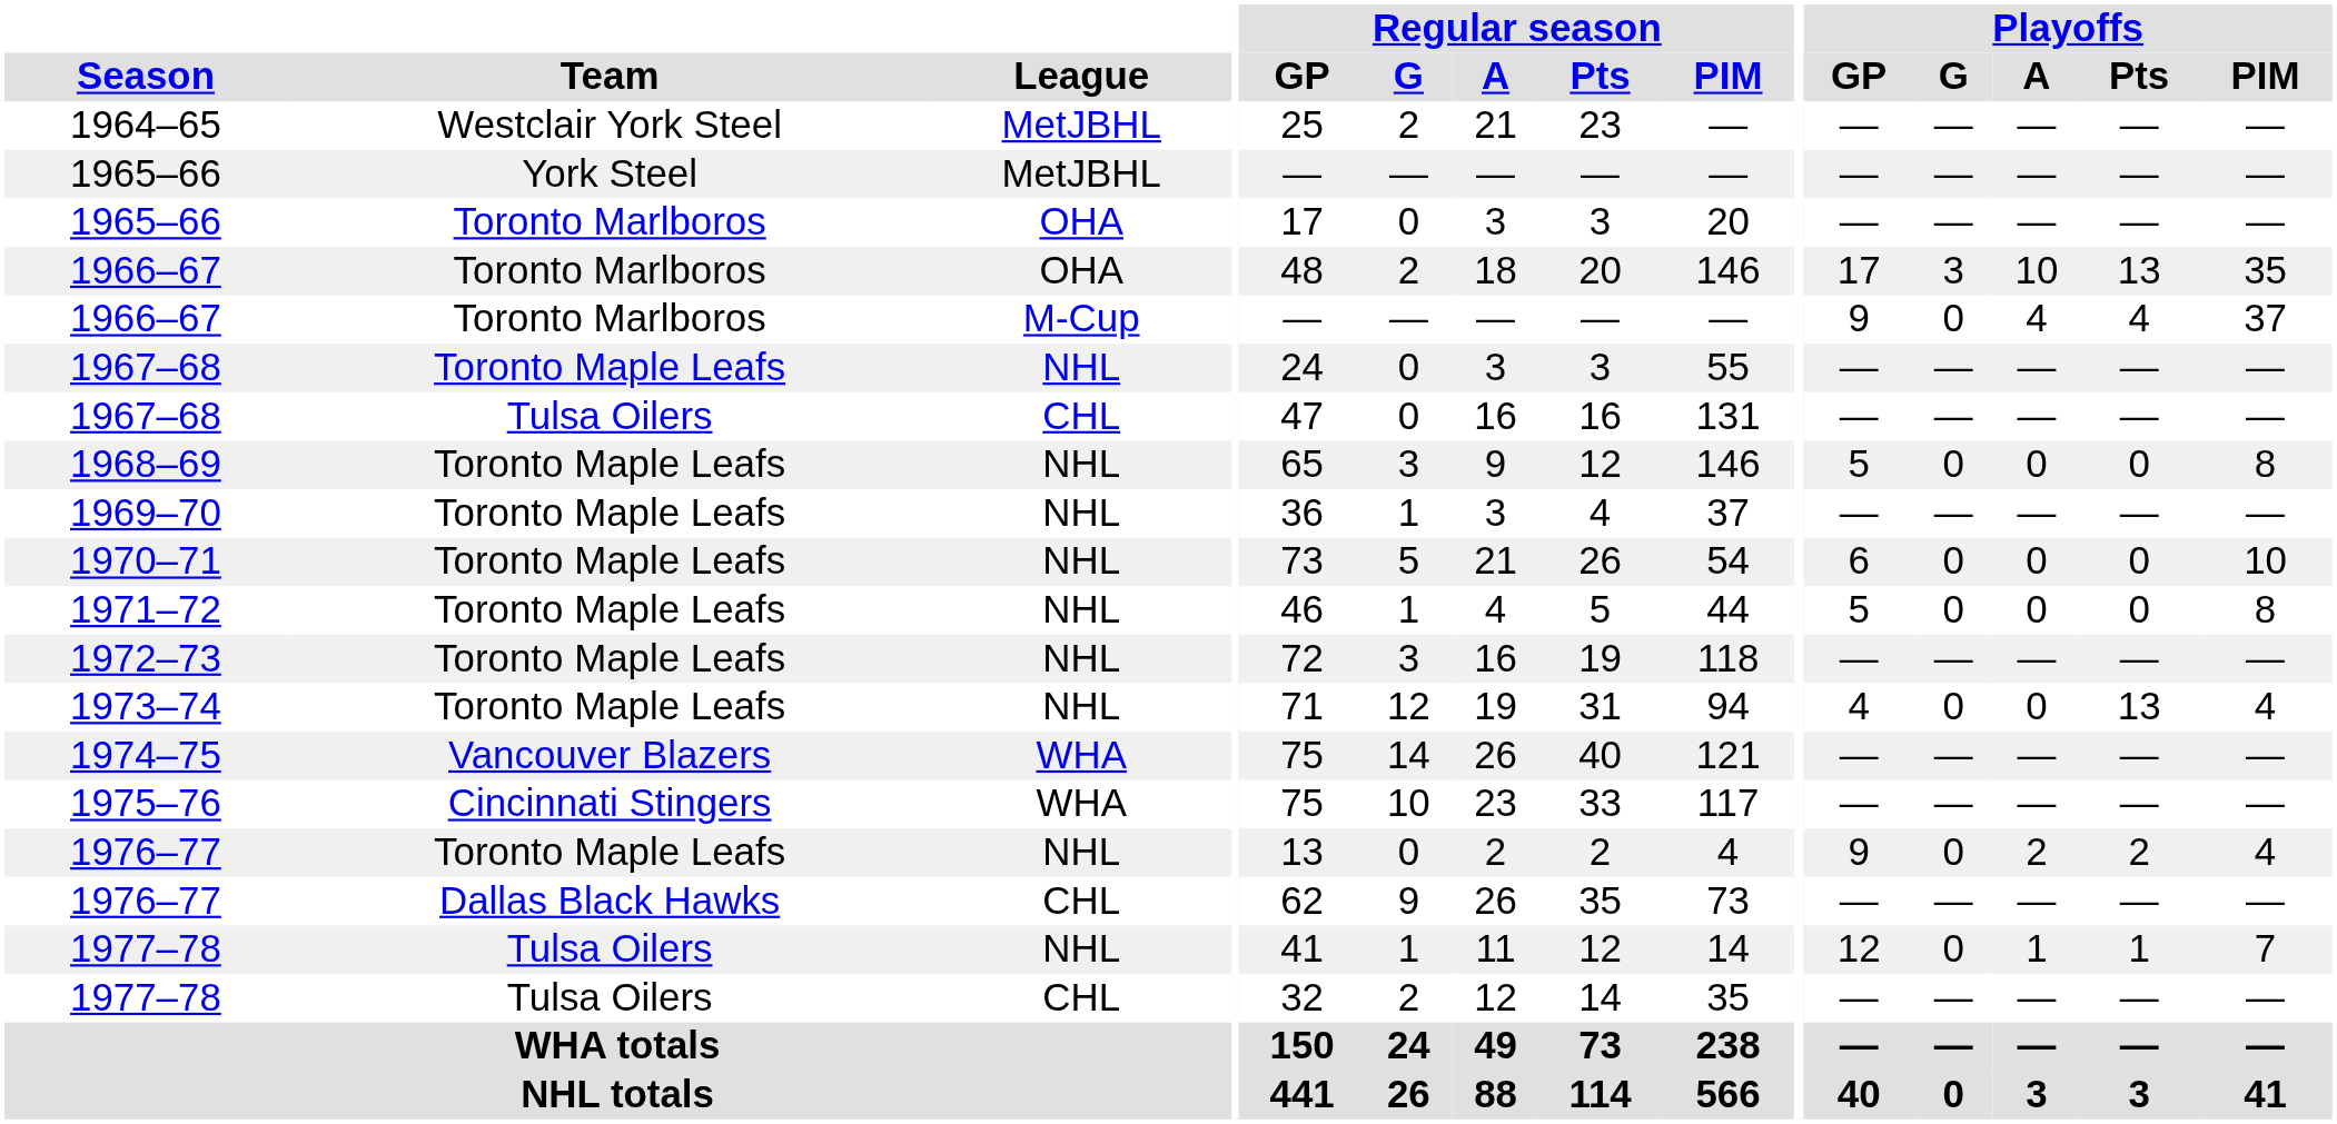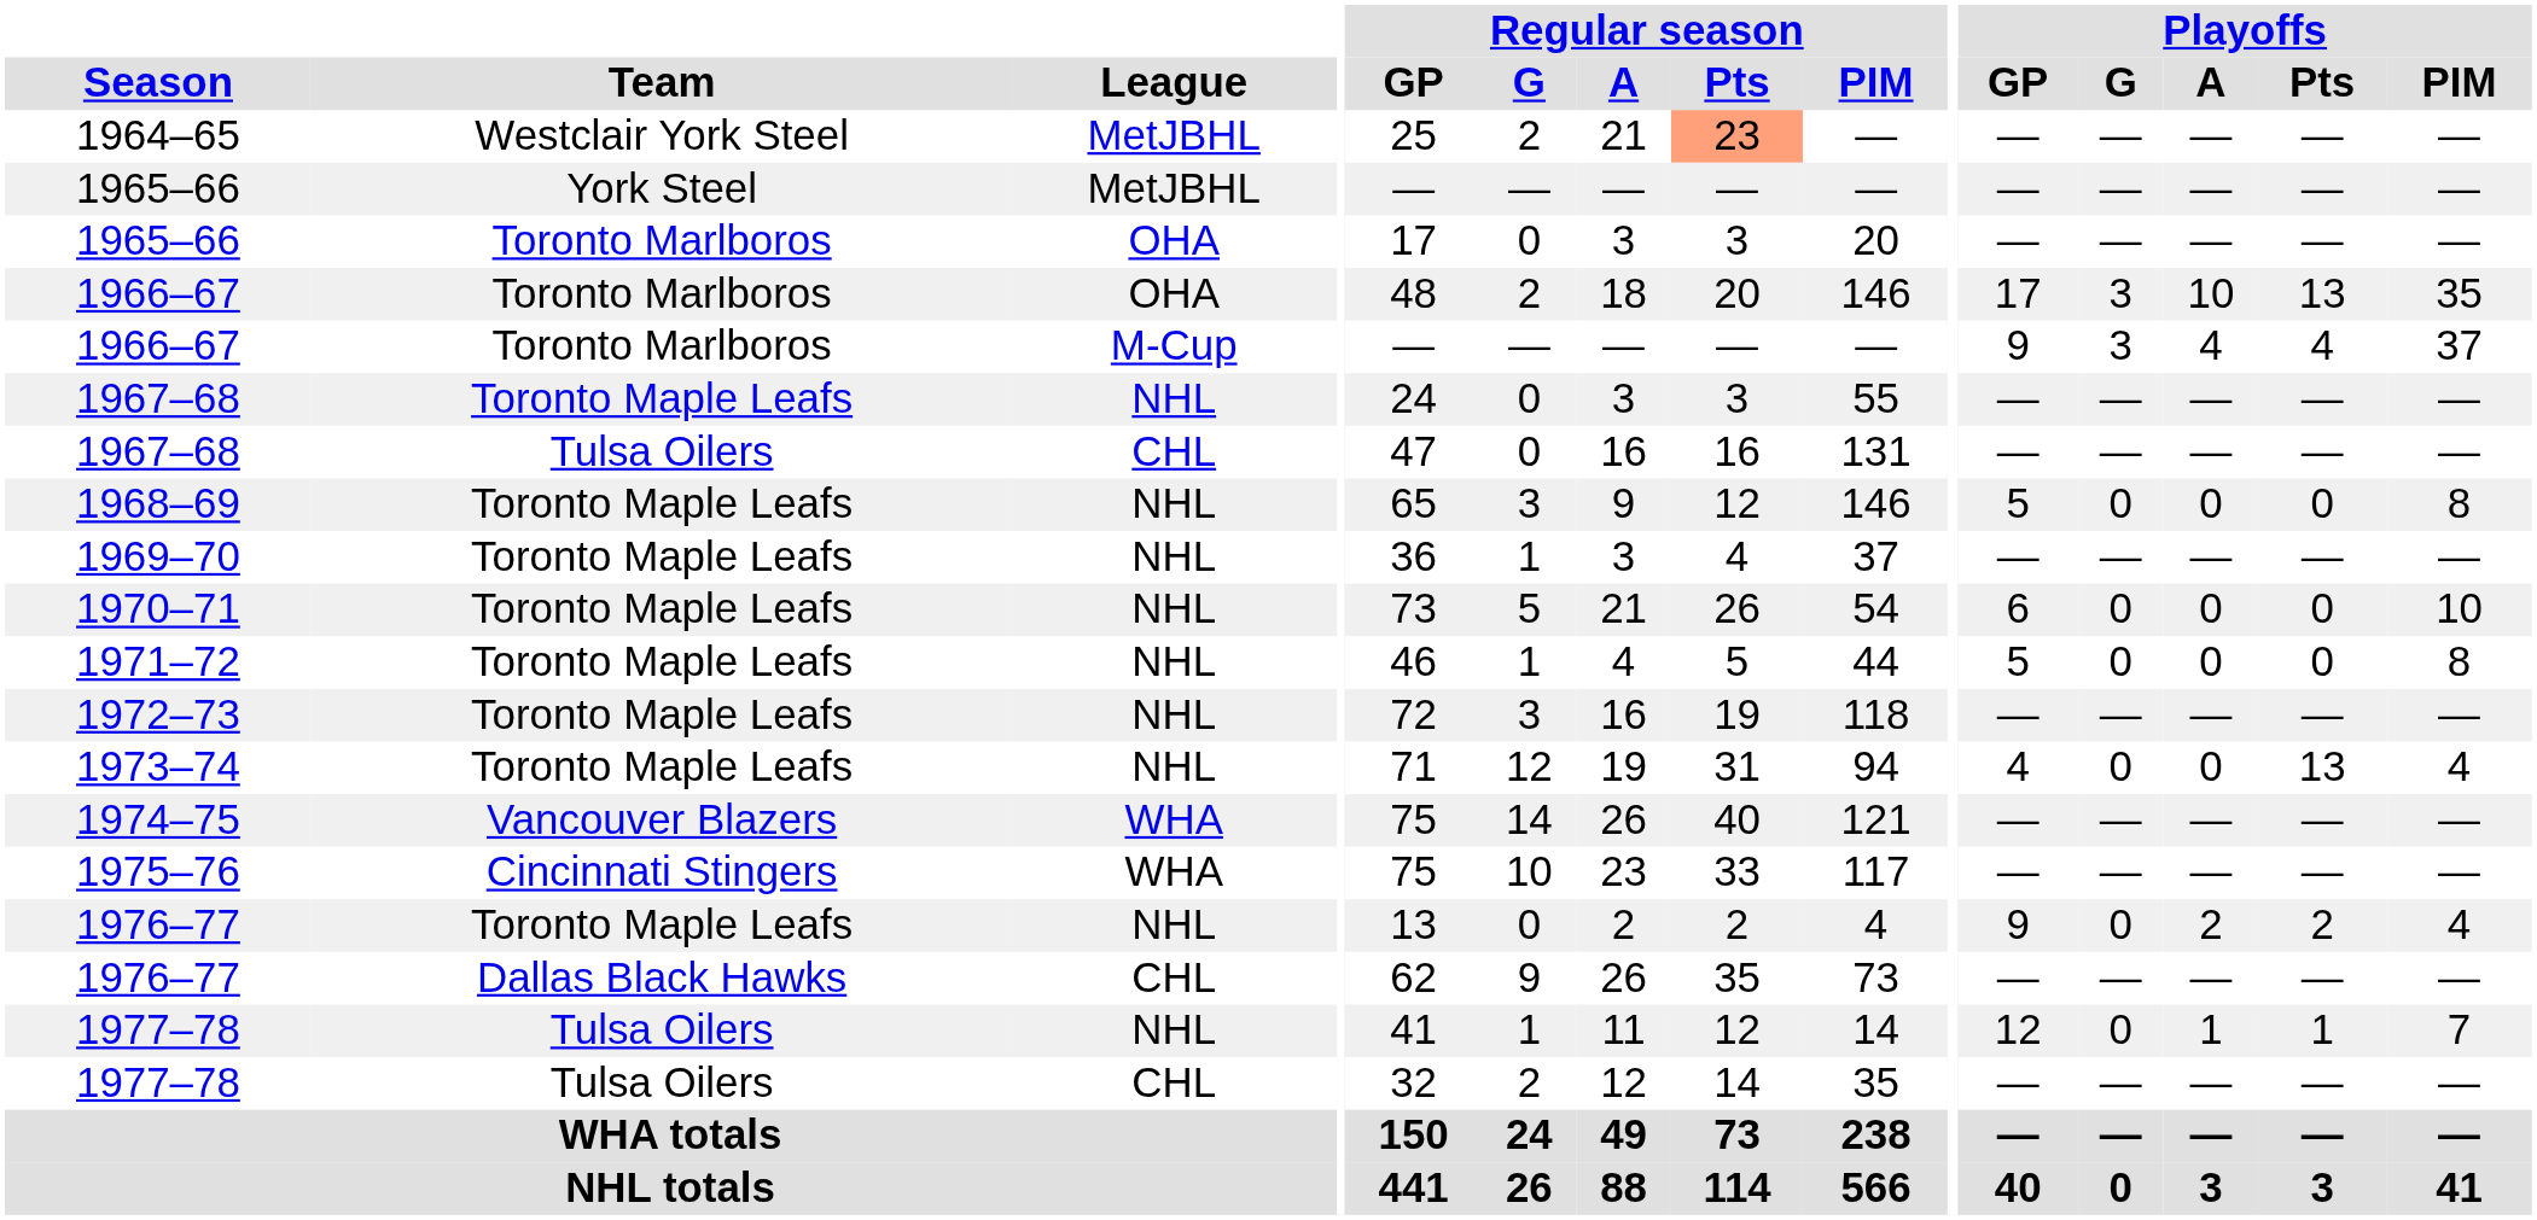 <table border="0" cellpadding="1" cellspacing="0" style="text-align:center; width:60em">
 <tr bgcolor="#e0e0e0">
 <th colspan="3" bgcolor="#ffffff"></th>
 <th rowspan="100" bgcolor="#ffffff"></th>
 <th colspan="5"><a href='#'>Regular season</a></th>
 <th rowspan="100" bgcolor="#ffffff"></th>
 <th colspan="5"><a href='#'>Playoffs</a></th>
 </tr>
 <tr bgcolor="#e0e0e0">
 <th><a href='#'>Season</a></th>
 <th>Team</th>
 <th>League</th>
 <th>GP</th>
 <th><a href='#'>G</a></th>
 <th><a href='#'>A</a></th>
 <th><a href='#'>Pts</a></th>
 <th><a href='#'>PIM</a></th>
 <th>GP</th>
 <th>G</th>
 <th>A</th>
 <th>Pts</th>
 <th>PIM</th>
 </tr>
 <tr>
 <td>1964–65</td>
 <td>Westclair York Steel</td>
 <td><a href='#'>MetJBHL</a></td>
 <td>25</td>
 <td>2</td>
 <td>21</td>
-<td>23</td>
+<td style="background: lightsalmon;">23</td>
 <td>—</td>
 <td>—</td>
 <td>—</td>
 <td>—</td>
 <td>—</td>
 <td>—</td>
 </tr>
 <tr bgcolor="#f0f0f0">
 <td>1965–66</td>
 <td>York Steel</td>
 <td>MetJBHL</td>
 <td>—</td>
 <td>—</td>
 <td>—</td>
 <td>—</td>
 <td>—</td>
 <td>—</td>
 <td>—</td>
 <td>—</td>
 <td>—</td>
 <td>—</td>
 </tr>
 <tr>
 <td><a href='#'>1965–66</a></td>
 <td><a href='#'>Toronto Marlboros</a></td>
 <td><a href='#'>OHA</a></td>
 <td>17</td>
 <td>0</td>
 <td>3</td>
 <td>3</td>
 <td>20</td>
 <td>—</td>
 <td>—</td>
 <td>—</td>
 <td>—</td>
 <td>—</td>
 </tr>
 <tr bgcolor="#f0f0f0">
 <td><a href='#'>1966–67</a></td>
 <td>Toronto Marlboros</td>
 <td>OHA</td>
 <td>48</td>
 <td>2</td>
 <td>18</td>
 <td>20</td>
 <td>146</td>
 <td>17</td>
 <td>3</td>
 <td>10</td>
 <td>13</td>
 <td>35</td>
 </tr>
 <tr>
 <td><a href='#'>1966–67</a></td>
 <td>Toronto Marlboros</td>
 <td><a href='#'>M-Cup</a></td>
 <td>—</td>
 <td>—</td>
 <td>—</td>
 <td>—</td>
 <td>—</td>
 <td>9</td>
-<td>0</td>
+<td>3</td>
 <td>4</td>
 <td>4</td>
 <td>37</td>
 </tr>
 <tr bgcolor="#f0f0f0">
 <td><a href='#'>1967–68</a></td>
 <td><a href='#'>Toronto Maple Leafs</a></td>
 <td><a href='#'>NHL</a></td>
 <td>24</td>
 <td>0</td>
 <td>3</td>
 <td>3</td>
 <td>55</td>
 <td>—</td>
 <td>—</td>
 <td>—</td>
 <td>—</td>
 <td>—</td>
 </tr>
 <tr>
 <td><a href='#'>1967–68</a></td>
 <td><a href='#'>Tulsa Oilers</a></td>
 <td><a href='#'>CHL</a></td>
 <td>47</td>
 <td>0</td>
 <td>16</td>
 <td>16</td>
 <td>131</td>
 <td>—</td>
 <td>—</td>
 <td>—</td>
 <td>—</td>
 <td>—</td>
 </tr>
 <tr bgcolor="#f0f0f0">
 <td><a href='#'>1968–69</a></td>
 <td>Toronto Maple Leafs</td>
 <td>NHL</td>
 <td>65</td>
 <td>3</td>
 <td>9</td>
 <td>12</td>
 <td>146</td>
 <td>5</td>
 <td>0</td>
 <td>0</td>
 <td>0</td>
 <td>8</td>
 </tr>
 <tr>
 <td><a href='#'>1969–70</a></td>
 <td>Toronto Maple Leafs</td>
 <td>NHL</td>
 <td>36</td>
 <td>1</td>
 <td>3</td>
 <td>4</td>
 <td>37</td>
 <td>—</td>
 <td>—</td>
 <td>—</td>
 <td>—</td>
 <td>—</td>
 </tr>
 <tr bgcolor="#f0f0f0">
 <td><a href='#'>1970–71</a></td>
 <td>Toronto Maple Leafs</td>
 <td>NHL</td>
 <td>73</td>
 <td>5</td>
 <td>21</td>
 <td>26</td>
 <td>54</td>
 <td>6</td>
 <td>0</td>
 <td>0</td>
 <td>0</td>
 <td>10</td>
 </tr>
 <tr>
 <td><a href='#'>1971–72</a></td>
 <td>Toronto Maple Leafs</td>
 <td>NHL</td>
 <td>46</td>
 <td>1</td>
 <td>4</td>
 <td>5</td>
 <td>44</td>
 <td>5</td>
 <td>0</td>
 <td>0</td>
 <td>0</td>
 <td>8</td>
 </tr>
 <tr bgcolor="#f0f0f0">
 <td><a href='#'>1972–73</a></td>
 <td>Toronto Maple Leafs</td>
 <td>NHL</td>
 <td>72</td>
 <td>3</td>
 <td>16</td>
 <td>19</td>
 <td>118</td>
 <td>—</td>
 <td>—</td>
 <td>—</td>
 <td>—</td>
 <td>—</td>
 </tr>
 <tr>
 <td><a href='#'>1973–74</a></td>
 <td>Toronto Maple Leafs</td>
 <td>NHL</td>
 <td>71</td>
 <td>12</td>
 <td>19</td>
 <td>31</td>
 <td>94</td>
 <td>4</td>
 <td>0</td>
 <td>0</td>
 <td>13</td>
 <td>4</td>
 </tr>
 <tr bgcolor="#f0f0f0">
 <td><a href='#'>1974–75</a></td>
 <td><a href='#'>Vancouver Blazers</a></td>
 <td><a href='#'>WHA</a></td>
 <td>75</td>
 <td>14</td>
 <td>26</td>
 <td>40</td>
 <td>121</td>
 <td>—</td>
 <td>—</td>
 <td>—</td>
 <td>—</td>
 <td>—</td>
 </tr>
 <tr>
 <td><a href='#'>1975–76</a></td>
 <td><a href='#'>Cincinnati Stingers</a></td>
 <td>WHA</td>
 <td>75</td>
 <td>10</td>
 <td>23</td>
 <td>33</td>
 <td>117</td>
 <td>—</td>
 <td>—</td>
 <td>—</td>
 <td>—</td>
 <td>—</td>
 </tr>
 <tr bgcolor="#f0f0f0">
 <td><a href='#'>1976–77</a></td>
 <td>Toronto Maple Leafs</td>
 <td>NHL</td>
 <td>13</td>
 <td>0</td>
 <td>2</td>
 <td>2</td>
 <td>4</td>
 <td>9</td>
 <td>0</td>
 <td>2</td>
 <td>2</td>
 <td>4</td>
 </tr>
 <tr>
 <td><a href='#'>1976–77</a></td>
 <td><a href='#'>Dallas Black Hawks</a></td>
 <td>CHL</td>
 <td>62</td>
 <td>9</td>
 <td>26</td>
 <td>35</td>
 <td>73</td>
 <td>—</td>
 <td>—</td>
 <td>—</td>
 <td>—</td>
 <td>—</td>
 </tr>
 <tr bgcolor="#f0f0f0">
 <td><a href='#'>1977–78</a></td>
 <td><a href='#'>Tulsa Oilers</a></td>
 <td>NHL</td>
 <td>41</td>
 <td>1</td>
 <td>11</td>
 <td>12</td>
 <td>14</td>
 <td>12</td>
 <td>0</td>
 <td>1</td>
 <td>1</td>
 <td>7</td>
 </tr>
 <tr>
 <td><a href='#'>1977–78</a></td>
 <td>Tulsa Oilers</td>
 <td>CHL</td>
 <td>32</td>
 <td>2</td>
 <td>12</td>
 <td>14</td>
 <td>35</td>
 <td>—</td>
 <td>—</td>
 <td>—</td>
 <td>—</td>
 <td>—</td>
 </tr>
 <tr bgcolor="#e0e0e0">
 <th colspan="3">WHA totals</th>
 <th>150</th>
 <th>24</th>
 <th>49</th>
 <th>73</th>
 <th>238</th>
 <th>—</th>
 <th>—</th>
 <th>—</th>
 <th>—</th>
 <th>—</th>
 </tr>
 <tr bgcolor="#e0e0e0">
 <th colspan="3">NHL totals</th>
 <th>441</th>
 <th>26</th>
 <th>88</th>
 <th>114</th>
 <th>566</th>
 <th>40</th>
 <th>0</th>
 <th>3</th>
 <th>3</th>
 <th>41</th>
 </tr>
 </table>
